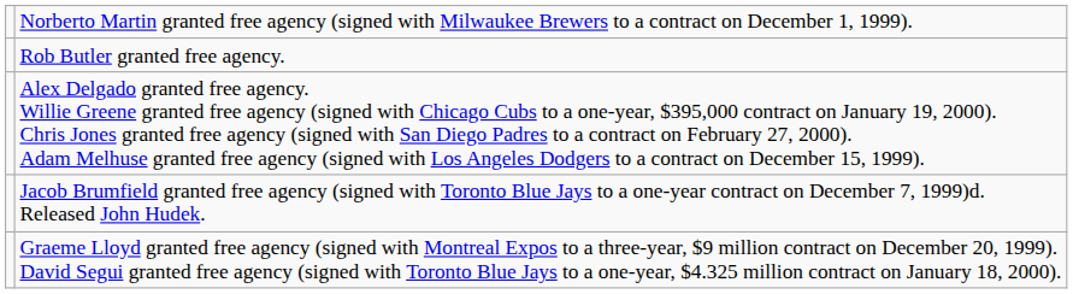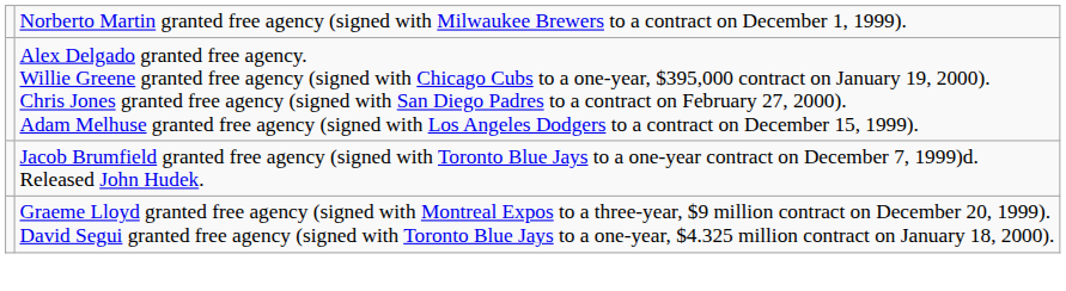 <table class="wikitable">
 <tr>
 <td></td>
 <td><a href='#'>Norberto Martin</a> granted free agency (signed with <a href='#'>Milwaukee Brewers</a> to a contract on December 1, 1999).</td>
-</tr>
-<tr>
-<td></td>
-<td><a href='#'>Rob Butler</a> granted free agency.</td>
 </tr>
 <tr>
 <td></td>
 <td><a href='#'>Alex Delgado</a> granted free agency. <br><a href='#'>Willie Greene</a> granted free agency (signed with <a href='#'>Chicago Cubs</a> to a one-year, $395,000 contract on January 19, 2000). <br><a href='#'>Chris Jones</a> granted free agency (signed with <a href='#'>San Diego Padres</a> to a contract on February 27, 2000). <br><a href='#'>Adam Melhuse</a> granted free agency (signed with <a href='#'>Los Angeles Dodgers</a> to a contract on December 15, 1999).</td>
 </tr>
 <tr>
 <td></td>
 <td><a href='#'>Jacob Brumfield</a> granted free agency (signed with <a href='#'>Toronto Blue Jays</a> to a one-year contract on December 7, 1999)d. <br>Released <a href='#'>John Hudek</a>.</td>
 </tr>
 <tr>
 <td></td>
 <td><a href='#'>Graeme Lloyd</a> granted free agency (signed with <a href='#'>Montreal Expos</a> to a three-year, $9 million contract on December 20, 1999). <br><a href='#'>David Segui</a> granted free agency (signed with <a href='#'>Toronto Blue Jays</a> to a one-year, $4.325 million contract on January 18, 2000).</td>
 </tr>
 </table>
